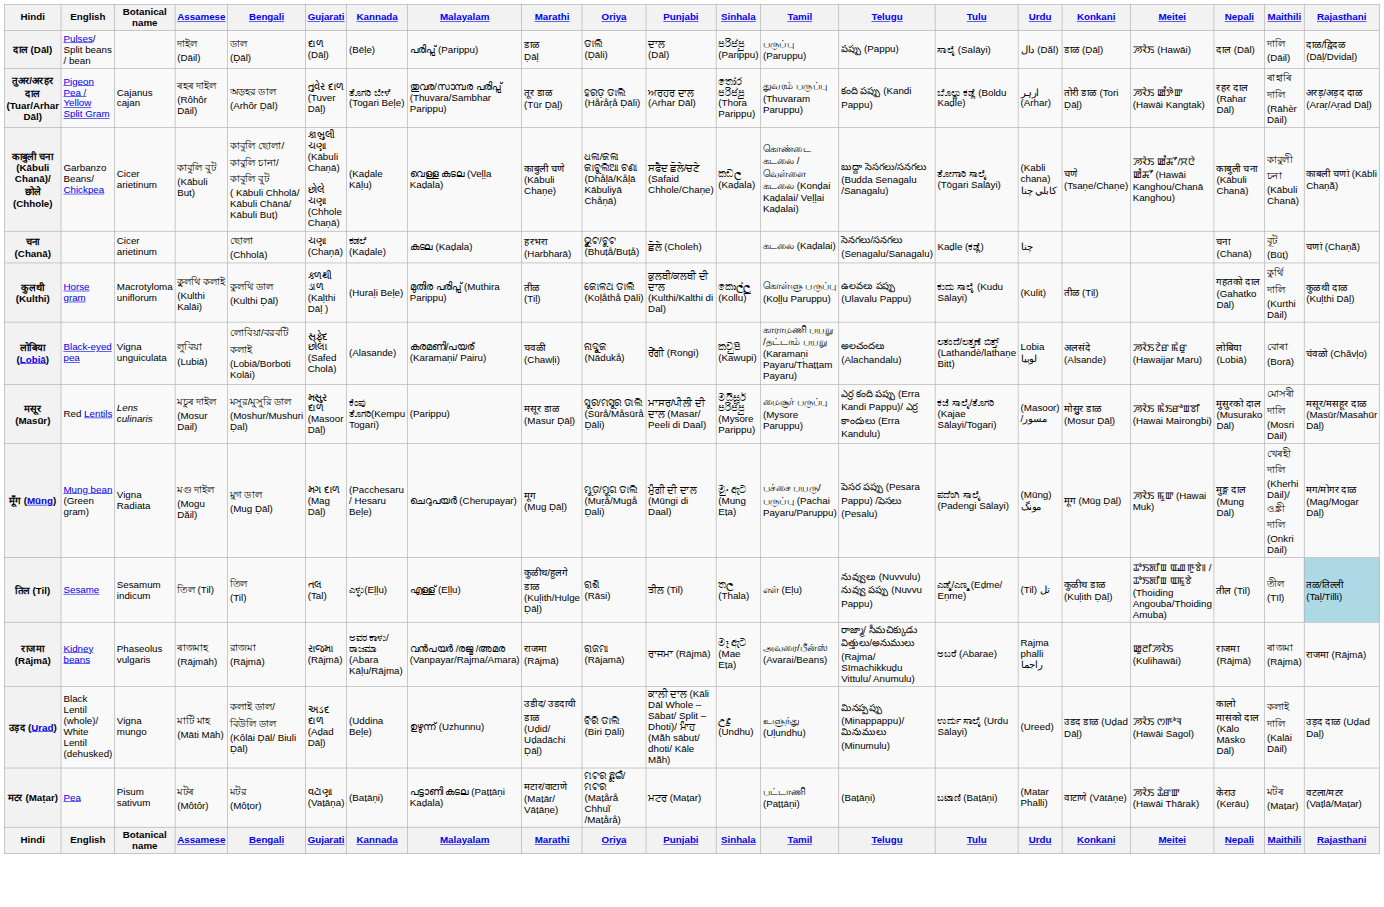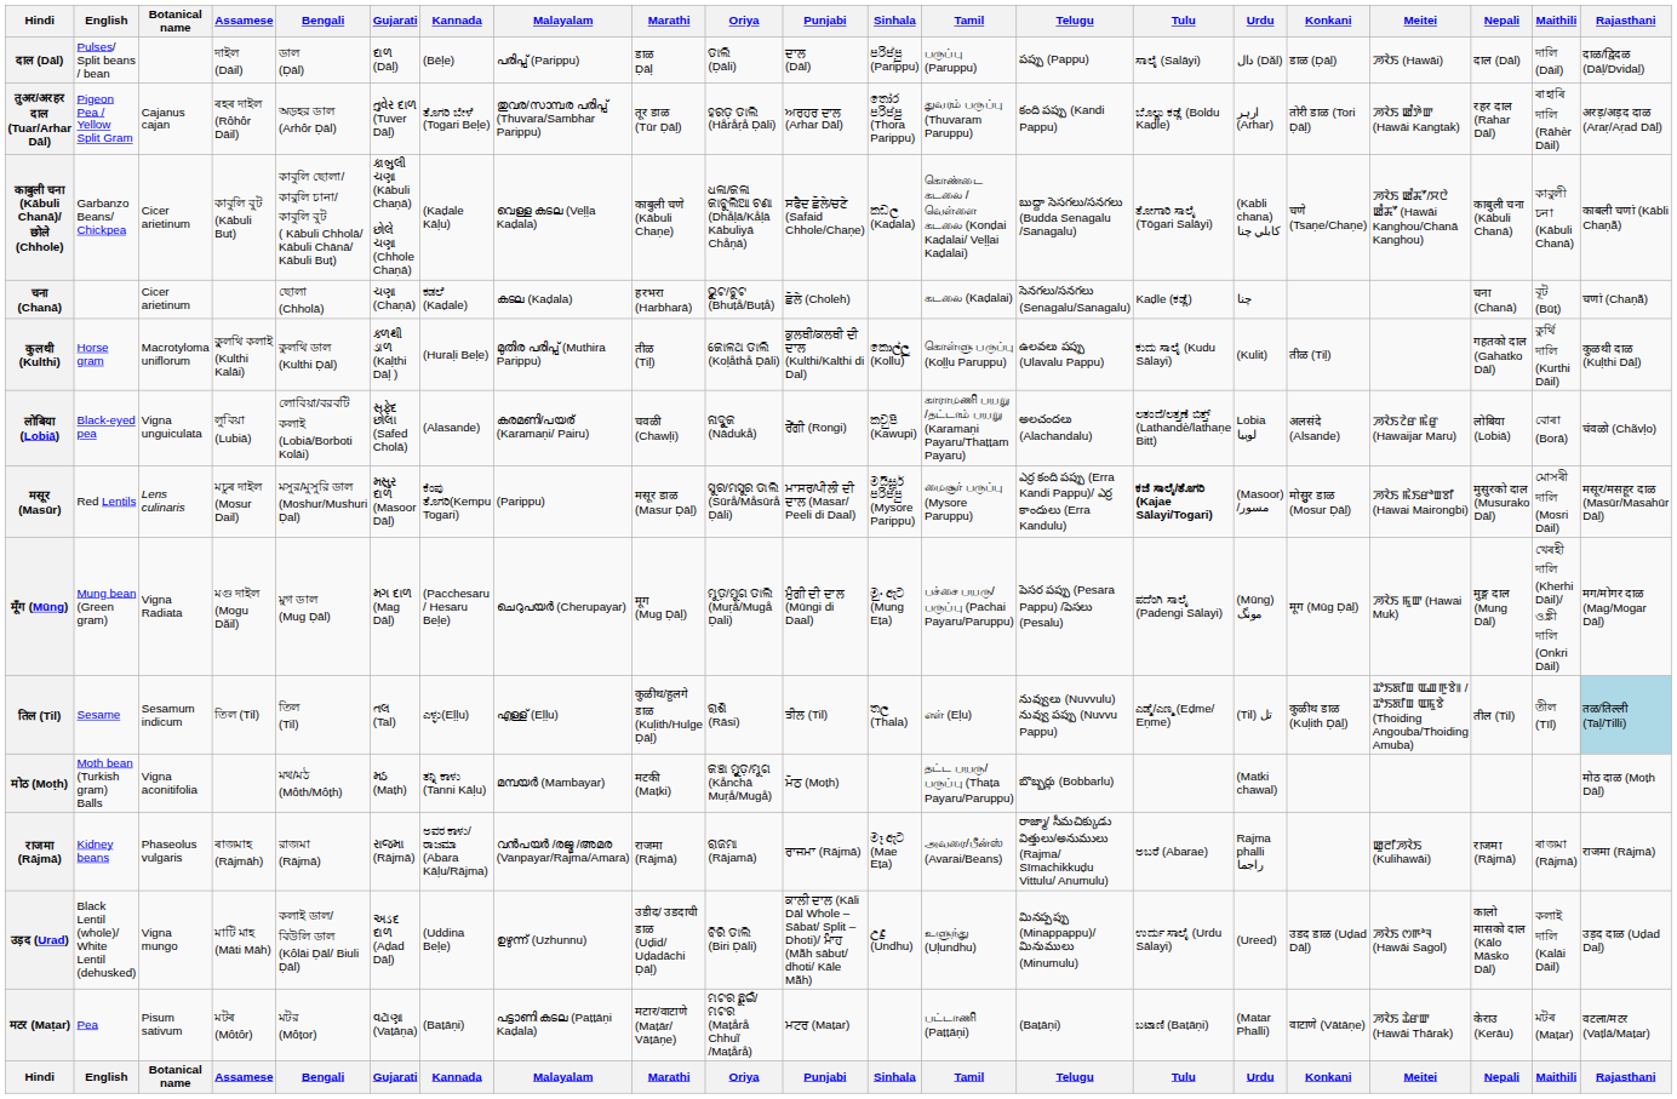 <table class="wikitable sortable">
 <tr>
 <th>Hindi</th>
 <th>English</th>
 <th>Botanical name</th>
 <th><a href='#'>Assamese</a></th>
 <th><a href='#'>Bengali</a></th>
 <th><a href='#'>Gujarati</a></th>
 <th><a href='#'>Kannada</a></th>
 <th><a href='#'>Malayalam</a></th>
 <th><a href='#'>Marathi</a></th>
 <th><a href='#'>Oriya</a></th>
 <th><a href='#'>Punjabi</a></th>
 <th><a href='#'>Sinhala</a></th>
 <th><a href='#'>Tamil</a></th>
 <th><a href='#'>Telugu</a></th>
 <th><a href='#'>Tulu</a></th>
 <th><a href='#'>Urdu</a></th>
 <th><a href='#'>Konkani</a></th>
 <th><a href='#'>Meitei</a></th>
 <th><a href='#'>Nepali</a></th>
 <th><a href='#'>Maithili</a></th>
 <th><a href='#'>Rajasthani</a></th>
 </tr>
 <tr>
 <th>दाल (Dāl)</th>
 <td><a href='#'>Pulses</a>/ Split beans / bean</td>
 <td></td>
 <td>দাইল<br>(Dāil)</td>
 <td>ডাল<br>(Ḍāl)</td>
 <td>દાળ<br>(Dāḷ)</td>
 <td> (Bēḷe)</td>
 <td>പരിപ്പ് (Parippu)</td>
 <td>डाळ<br>Ḍāḷ</td>
 <td>ଡାଲି<br>(Ḍāli)</td>
 <td>ਦਾਲ<br>(Dāl)</td>
 <td>පරිප්පු (Parippu)</td>
 <td>பருப்பு (Paruppu)</td>
 <td>పప్పు (Pappu)</td>
 <td>ಸಾಲೈ (Salāyi)</td>
 <td>دال (Dăl)</td>
 <td>डाळ (Ḍāḷ)</td>
 <td>ꯍꯋꯥꯏ (Hawāi)</td>
 <td>दाल (Dāl)</td>
 <td>দালি (Dāil)</td>
 <td>दाळ/द्विदळ (Dāḷ/Dvidaḷ)</td>
 </tr>
 <tr>
 <th>तुअर/अरहर दाल (Tuar/Arhar Dāl)</th>
 <td><a href='#'>Pigeon Pea / Yellow Split Gram</a></td>
 <td>Cajanus cajan</td>
 <td>ৰহৰ দাইল<br>(Rôhôr Dāil)</td>
 <td>অড়হর ডাল<br>(Arhôr Ḍāl)</td>
 <td>તુવેર દાળ (Tuver Dāḷ)</td>
 <td>ತೊಗರಿ ಬೇಳೆ (Togari Beḷe)</td>
 <td>തുവര/സാമ്പര പരിപ്പ് (Thuvara/Sambhar Parippu)</td>
 <td>तूर डाळ<br>(Tūr Ḍāḷ)</td>
 <td>ହରଡ଼ ଡାଲି<br>(Håråṛå Ḍāli)</td>
 <td>ਅਰਹਰ ਦਾਲ (Arhar Dāl)</td>
 <td>තෝර පරිප්පු (Thora Parippu)</td>
 <td>துவரம் பருப்பு (Thuvaram Paruppu)</td>
 <td>కంది పప్పు (Kandi Pappu)</td>
 <td>ಬೊಲ್ದು ಕಡ್ಲೆ (Boldu Kaḍle)</td>
 <td>ارہر (Arhar)</td>
 <td>तोरी डाळ (Tori Ḍāḷ)</td>
 <td>ꯍꯋꯥꯏ ꯀꯪꯇꯥꯛ (Hawāi Kangtak)</td>
 <td>रहर दाल (Rahar Dāl)</td>
 <td>ৰাহাৰি দালি<br>(Rāhèr Dāil)</td>
 <td>अरड़/अड़द दाळ (Araṛ/Aṛad Dāḷ)</td>
 </tr>
 <tr>
 <th>काबुली चना (Kābuli Chanā)/<br>छोले (Chhole)</th>
 <td>Garbanzo Beans/ <a href='#'>Chickpea</a></td>
 <td>Cicer arietinum</td>
 <td>কাবুলি বুট<br>(Kābuli But)</td>
 <td>কাবুলি ছোলা/কাবুলি চানা/কাবুলি বুট<br>( Kābuli Chholā/ Kābuli Chānā/ Kābuli Buṭ)</td>
 <td>કાબુલી ચણા<br>(Kābuli Chaṇā)<br><br>છોલે ચણા<br>(Chhole Chaṇā)</td>
 <td> (Kaḍale Kāḷu)</td>
 <td>വെള്ള കടല (Veḷḷa Kaḍala)</td>
 <td>काबुली चणे<br>(Kābuli Chaṇe)</td>
 <td>ଧଳା/କଳା କାବୁଲିଆ ଚଣା<br>(Dhåḷā/Kåḷā Kābuliyā Chåṇā)</td>
 <td>ਸਫੈਦ ਛੋਲੇ/ਚਣੇ (Safaid Chhole/Chaṇe)</td>
 <td>කඩල (Kaḍala)</td>
 <td>கொண்டை கடலை / வெள்ளை கடலை (Konḍai Kaḍalai/ Veḷḷai Kaḍalai)</td>
 <td>బుద్దా సెసగలు/సనగలు (Budda Senagalu /Sanagalu)</td>
 <td>ತೋಗಾರಿ ಸಾಲೈ (Tōgari Salāyi)</td>
 <td>(Kabli chana) كابلي چنا</td>
 <td>चणे<br>(Tsaṇe/Chaṇe)</td>
 <td>ꯍꯋꯥꯏ ꯀꯪꯘꯧ/ꯆꯅꯥ ꯀꯪꯘꯧ (Hawāi Kanghou/Chanā Kanghou)</td>
 <td>काबुली चना (Kābuli Chanā)</td>
 <td>কাবুলী চনা (Kābuli Chanā)</td>
 <td>काबली चणां (Kābli Chaṇā̃)</td>
 </tr>
 <tr>
 <th>चना (Chanā)</th>
 <td></td>
 <td>Cicer arietinum</td>
 <td></td>
 <td>ছোলা<br>(Chholā)</td>
 <td>ચણા (Chaṇā)</td>
 <td>ಕಡಲೆ (Kaḍale)</td>
 <td>കടല (Kaḍala)</td>
 <td>हरभरा <br>(Harbharā)</td>
 <td>ଭୁୁଟ/ବୁଟ <br> (Bhuṭå/Buṭå)</td>
 <td>ਛੋਲੇ (Choleh)</td>
 <td></td>
 <td>கடலை (Kaḍalai)</td>
 <td>సెనగలు/సనగలు (Senagalu/Sanagalu)</td>
 <td>Kaḍle (ಕಡ್ಲೆ)</td>
 <td>چنا</td>
 <td></td>
 <td></td>
 <td>चना (Chanā)</td>
 <td>বূট (Būṭ)</td>
 <td>चणां (Chaṇā̃)</td>
 </tr>
 <tr>
 <th>कुलथी (Kulthi)</th>
 <td><a href='#'>Horse gram</a></td>
 <td>Macrotyloma uniflorum</td>
 <td>কুুলথি কলাই (Kulthi Kalāi)</td>
 <td>কুলথি ডাল<br>(Kulthi Ḍāl)</td>
 <td>કળથી ડાળ<br>(Kaḷthi Dāḷ )</td>
 <td> (Huraḷi Beḷe)</td>
 <td>മുതിര പരിപ്പ് (Muthira Parippu)</td>
 <td>तीळ<br>(Tiḷ)</td>
 <td>କୋଳଥ ଡାଲି (Koḷåthå Ḍāli)</td>
 <td>ਕੁਲਥੀ/ਕਲਥੀ ਦੀ ਦਾਲ (Kulthi/Kalthi di Dal)</td>
 <td>කොල්ලු (Kollu)</td>
 <td>கொள்ளு பருப்பு (Koḷḷu Paruppu)</td>
 <td>ఉలవలు పప్పు (Ulavalu Pappu)</td>
 <td>ಕುದು ಸಾಲೈ (Kudu Sālayi)</td>
 <td>(Kulit)</td>
 <td>तीळ (Tiḷ)</td>
 <td></td>
 <td>गहतको दाल (Gahatko Dāl)</td>
 <td>কুৰ্থি দালি (Kurthi Dāil)</td>
 <td>कुळथी दाळ (Kuḷthi Dāḷ)</td>
 </tr>
 <tr>
 <th>लोबिया (<a href='#'>Lobiā</a>)</th>
 <td><a href='#'>Black-eyed pea</a></td>
 <td>Vigna unguiculata</td>
 <td>লুবিয়া<br>(Lubiā)</td>
 <td>লোবিয়া/বরবটি কলাই (Lobiā/Borboti Kolāi)</td>
 <td>સફેદ છોલા (Safed Cholā)</td>
 <td> (Alasande)</td>
 <td>കരമണി/പയര് (Karamaṇi/ Pairu)</td>
 <td>चवळी<br>(Chawḷi)</td>
 <td>ନାଦୁୁକ<br>(Nādukå)</td>
 <td>ਰੋਁਗੀ (Rongi)</td>
 <td>කවුපි (Kawupi)</td>
 <td>காராமணி பயறு /தட்டாம் பயறு (Karamaṇi Payaru/Thaṭṭam Payaru)</td>
 <td>అలచందలు (Alachandalu)</td>
 <td>ಲತಂದೆ/ಲತ್ತಣೆ ಬಿತ್ತ್ (Lathandè/lathaṇe Bitt)</td>
 <td>Lobia لوبیا</td>
 <td>अलसंदे (Alsande)</td>
 <td>ꯍꯋꯥꯏꯖꯥꯔ ꯃꯥꯔꯨ (Hawaijar Maru)</td>
 <td>लोबिया (Lobiā)</td>
 <td>বোৰা (Borā)</td>
 <td>चंवळो (Chãvḷo)</td>
 </tr>
 <tr>
 <th>मसूर (Masūr)</th>
 <td>Red <a href='#'>Lentils</a></td>
 <td><em>Lens culinaris</em></td>
 <td>মচুৰ দাইল<br>(Mosur Dail)</td>
 <td>মসুর/মুসুরি ডাল <br>(Moshur/Mushuri Ḍal)</td>
 <td>મસુર દાળ (Masoor Dāḷ)</td>
 <td>ಕೆಂಪು ತೊಗರಿ(Kempu Togari)</td>
 <td> (Parippu)</td>
 <td>मसूर डाळ<br>(Masur Ḍāḷ)</td>
 <td>ସୁର/ମସୁର ଡାଲି<br>(Sūrå/Måsūrå Ḍāli)</td>
 <td>ਮਾਸਰ/ਪੀਲੀ ਦੀ ਦਾਲ (Masar/ Peeli di Daal)</td>
 <td>මයිසූර් පරිප්පු (Mysore Parippu)</td>
 <td>மைசூர் பருப்பு (Mysore Paruppu)</td>
 <td>ఎర్ర కంది పప్పు (Erra Kandi Pappu)/ ఎర్ర కాందులు (Erra Kandulu)</td>
-<td>ಕಜೆ ಸಾಲೈ/ತೊಗರಿ (Kajae Sālayi/Togari)</td>
+<td><strong>ಕಜೆ ಸಾಲೈ/ತೊಗರಿ (Kajae Sālayi/Togari)</strong></td>
 <td>(Masoor) /مسور</td>
 <td>मोसुुर डाळ (Mosur Ḍāḷ)</td>
 <td>ꯍꯋꯥꯏ ꯃꯥꯏꯔꯣꯡꯕꯤ (Hawai Mairongbi)</td>
 <td>मुसुरको दाल (Musurako Dāl)</td>
 <td>মোসৰী দালি (Mosri Dāil)</td>
 <td>मसूर/मसहूर दाळ (Masūr/Masahūr Dāḷ)</td>
 </tr>
 <tr>
 <th>मूँग (<a href='#'>Mūng</a>)</th>
 <td><a href='#'>Mung bean</a> (Green gram)</td>
 <td>Vigna Radiata</td>
 <td>মগু দাইল<br>(Mogu Dăil)</td>
 <td>মুগ ডাল<br>(Mug Ḍāl)</td>
 <td>મગ દાળ<br>(Mag Dāḷ)</td>
 <td> (Pacchesaru / Hesaru Beḷe)</td>
 <td>ചെറുപയർ (Cherupayar)</td>
 <td>मूग<br>(Mug Ḍāḷ)</td>
 <td>ମୁଡ଼/ମୁଗ ଡାଲି<br>(Muṛå/Mugå Ḍali)</td>
 <td>ਮੁੰੰਗੀ ਦੀ ਦਾਲ (Mūngi di Daal)</td>
 <td>මුං ඇට (Mung Eṭa)</td>
 <td>பச்சை பயரு/பருப்பு (Pachai Payaru/Paruppu)</td>
 <td>పెసర పప్పు (Pesara Pappu) /పెసలు (Pesalu)</td>
 <td>ಪದೆಂಗಿ ಸಾಲೈ (Padengi Sālayi)</td>
 <td>(Mūng) مونگ</td>
 <td>मूग (Mūg Ḍāḷ)</td>
 <td>ꯍꯋꯥꯏ ꯃꯨꯛ (Hawai Muk)</td>
 <td>मुङ्ग दाल (Mung Dāl)</td>
 <td>খেৰহী দালি (Kherhi Dāil)/<br> ওঙ্ক্রী দালি (Onkri Dāil)</td>
 <td>मग/मोगर दाळ (Mag/Mogar Dāḷ)</td>
 </tr>
 <tr>
 <th>तिल (Til)</th>
 <td><a href='#'>Sesame</a></td>
 <td>Sesamum indicum</td>
 <td>তিল (Til)</td>
 <td>তিল<br>(Til)</td>
 <td>તલ<br>(Tal)</td>
 <td>ಎಳ್ಳು(Eḷḷu)</td>
 <td>എള്ള് (Eḷḷu)</td>
 <td>कुळीथ/हुलगे डाळ (Kuḷith/Hulge Ḍāḷ)</td>
 <td>ରାଶି<br>(Rāsi)</td>
 <td>ਤੀਲ (Til)</td>
 <td>තල (Thala)</td>
 <td>எள் (Eḷu)</td>
 <td>నువ్వులు (Nuvvulu)<br>నువ్వు పప్పు (Nuvvu Pappu)</td>
 <td>ಎಡ್ಮೆ/ಎಣ್ಮ (Eḍme/ Eṇme)</td>
 <td>(Til) تل</td>
 <td>कुळीथ डाळ (Kuḷith Ḍāḷ)</td>
 <td>ꯊꯣꯏꯗꯤꯡ ꯑꯉꯒꯨꯕꯥ꯫ / ꯊꯣꯏꯗꯤꯡ ꯑꯃꯨꯕꯥ (Thoiding Angouba/Thoiding Amuba)</td>
 <td>तील (Til)</td>
 <td>তীল<br>(Tīl)</td>
 <td style="background: lightblue;">तळ/तिल्ली (Taḷ/Tilli)</td>
+</tr>
+<tr>
+<th>मोठ (Moṭh)</th>
+<td><a href='#'>Moth bean</a> (Turkish gram) Balls</td>
+<td>Vigna aconitifolia</td>
+<td></td>
+<td>মথ/মঠ (Môth/Môṭh)</td>
+<td>મઠ<br>(Maṭh)</td>
+<td>ತನ್ನಿ ಕಾಳು (Tanni Kāḷu)</td>
+<td>മമ്പയർ (Mambayar)</td>
+<td>मटकी<br>(Maṭki)</td>
+<td>କଞ୍ଚା ମୁୁ଼ଡ଼/ମୁଗ<br>(Kånchā Muṛå/Mugå)</td>
+<td>ਮੋਠ (Moṭh)</td>
+<td></td>
+<td>தட்ட பயரு/பருப்பு (Thaṭa Payaru/Paruppu)</td>
+<td>బొబ్బర్లు (Bobbarlu)</td>
+<td></td>
+<td>(Matki chawal)</td>
+<td></td>
+<td></td>
+<td></td>
+<td></td>
+<td>मोठ दाळ (Moṭh Dāḷ)</td>
 </tr>
 <tr>
 <th>राजमा (Rājmā)</th>
 <td><a href='#'>Kidney beans</a></td>
 <td>Phaseolus vulgaris</td>
 <td>ৰাজমাহ<br>(Rājmāh)</td>
 <td>রাজমা<br>(Rājmā)</td>
 <td>રાજમા<br>(Rājmā)</td>
 <td>ಅವರ ಕಾಳು/ರಾಜಮಾ (Abara Kāḷu/Rājma)</td>
 <td>വൻപയർ /രജ്മ /അമര (Vanpayar/Rajma/Amara)</td>
 <td>राजमा<br>(Rājmā)</td>
 <td>ରାଜମା<br>(Rājamā)</td>
 <td>ਰਾਜਮਾ (Rājmā)</td>
 <td>මෑ ඇට (Mae Eṭa)</td>
 <td>அவரை/பீன்ஸ் (Avarai/Beans)</td>
 <td>రాజ్మా/ సీమచిక్కుడు విత్తులు/అనుములు (Rajma/ Sīmachikkuḍu Vittulu/ Anumulu)</td>
 <td>ಅಬರೆ (Abarae)</td>
 <td>Rajma phalli راجما</td>
 <td></td>
 <td>ꯀꯨꯂꯤꯍꯋꯥꯏ (Kulihawāi)</td>
 <td>राजमा (Rājmā)</td>
 <td>ৰাজমা<br>(Rājmā)</td>
 <td>राजमा (Rājmā)</td>
 </tr>
 <tr>
 <th>उड़द (<a href='#'>Urad</a>)</th>
 <td>Black Lentil (whole)/ White Lentil (dehusked)</td>
 <td>Vigna mungo</td>
 <td>মাটি মাহ<br>(Māti Māh)</td>
 <td>কলাই ডাল/ বিউলি ডাল<br>(Kôlāi Ḍāl/ Biuli Ḍāl)</td>
 <td>અડદ દાળ<br>(Aḍad Dāḷ)</td>
 <td> (Uddina Beḷe)</td>
 <td>ഉഴുന്ന് (Uzhunnu)</td>
 <td>उडीद/ उडदाची डाळ<br>(Uḍid/ Uḍadāchi Ḍāḷ)</td>
 <td>ବିରି ଡାଲି<br>(Biri Ḍāli)</td>
 <td>ਕਾਲੀ ਦਾਲ (Kāli Dāl Whole – Sābat/ Split – Dhoti)/ ਮਾੰੰਹ (Mā̃h sābut/ dhoti/ Kāle Mā̃h)</td>
 <td>උඳු  (Undhu)</td>
 <td>உளுந்து (Uḷundhu)</td>
 <td>మినప్పప్పు (Minappappu)/ మినుములు (Minumulu)</td>
 <td>ಉರ್ದು ಸಾಲೈ (Urdu Sālayi)</td>
 <td>(Ureed)</td>
 <td>उडद डाळ (Uḍad Dāḷ)</td>
 <td>ꯍꯋꯥꯏ ꯁꯒꯣꯜ (Hawāi Sagol)</td>
 <td>कालो मासको दाल (Kālo Māsko Dāl)</td>
 <td>কলাই দালি (Kalāi Dāil)</td>
 <td>उड़द दाळ (Uḍad Daḷ)</td>
 </tr>
 <tr>
 <th>मटर (Maṭar)</th>
 <td><a href='#'>Pea</a></td>
 <td>Pisum sativum</td>
 <td>মটৰ<br>(Môtôr)</td>
 <td>মটর<br>(Môṭor)</td>
 <td>વટાણા<br>(Vaṭāṇa)</td>
 <td> (Baṭāṇi)</td>
 <td>പട്ടാണി കടല (Paṭṭāṇi Kaḍala)</td>
 <td>मटार/वाटाणे<br>(Maṭār/ Vāṭāṇe)</td>
 <td>ମଟର ଛୁଇଁ/ମଟର<br>(Maṭårå Chhuĩ /Maṭårå)</td>
 <td>ਮਟਰ (Maṭar)</td>
 <td></td>
 <td>பட்டாணி (Paṭṭāṇi)</td>
 <td> (Baṭāṇi)</td>
 <td>ಬಟಾಣಿ (Baṭāṇi)</td>
 <td>(Matar Phalli)</td>
 <td>वाटाणे (Vātāṇe)</td>
 <td>ꯍꯋꯥꯏ ꯊꯥꯔꯛ (Hawāi Thārak)</td>
 <td>केराउ (Kerāu)</td>
 <td>মটৰ<br>(Maṭar)</td>
 <td>वटला/मटर (Vaṭlā/Maṭar)</td>
 </tr>
 <tr>
 <th>Hindi</th>
 <th>English</th>
 <th>Botanical name</th>
 <th><a href='#'>Assamese</a></th>
 <th><a href='#'>Bengali</a></th>
 <th><a href='#'>Gujarati</a></th>
 <th><a href='#'>Kannada</a></th>
 <th><a href='#'>Malayalam</a></th>
 <th><a href='#'>Marathi</a></th>
 <th><a href='#'>Oriya</a></th>
 <th><a href='#'>Punjabi</a></th>
 <th><a href='#'>Sinhala</a></th>
 <th><a href='#'>Tamil</a></th>
 <th><a href='#'>Telugu</a></th>
 <th><a href='#'>Tulu</a></th>
 <th><a href='#'>Urdu</a></th>
 <th><a href='#'>Konkani</a></th>
 <th><a href='#'>Meitei</a></th>
 <th><a href='#'>Nepali</a></th>
 <th><a href='#'>Maithili</a></th>
 <th><a href='#'>Rajasthani</a></th>
 </tr>
 </table>
